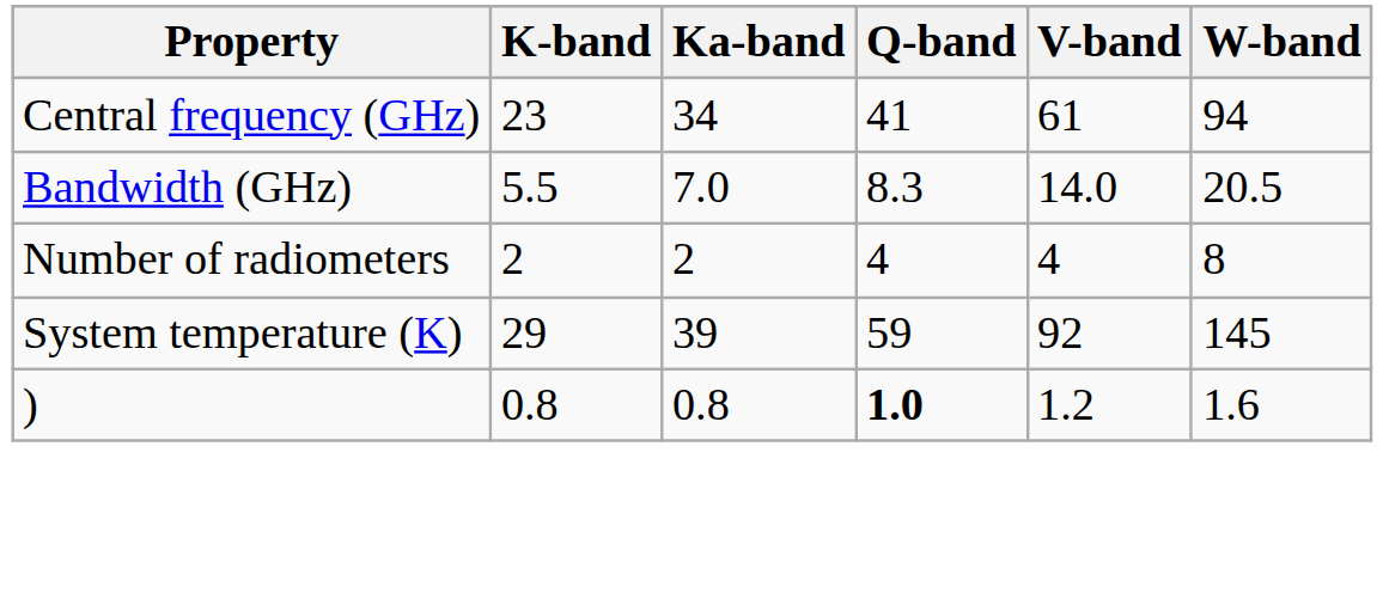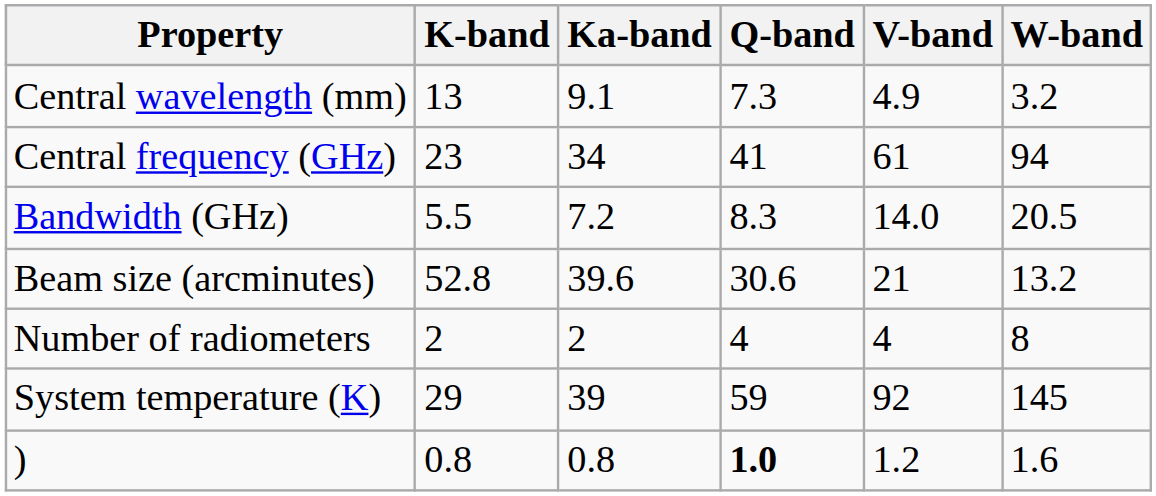 <table class="wikitable" style="margin:1em auto;">
 <tr style="background:#b0c4de; text-align:center;">
 <th>Property</th>
 <th>K-band</th>
 <th>Ka-band</th>
 <th>Q-band</th>
 <th>V-band</th>
 <th>W-band</th>
+</tr>
+<tr>
+<td>Central <a href='#'>wavelength</a> (mm)</td>
+<td>13</td>
+<td>9.1</td>
+<td>7.3</td>
+<td>4.9</td>
+<td>3.2</td>
 </tr>
 <tr>
 <td>Central <a href='#'>frequency</a> (<a href='#'>GHz</a>)</td>
 <td>23</td>
 <td>34</td>
 <td>41</td>
 <td>61</td>
 <td>94</td>
 </tr>
 <tr>
 <td><a href='#'>Bandwidth</a> (GHz)</td>
 <td>5.5</td>
-<td>7.0</td>
+<td>7.2</td>
 <td>8.3</td>
 <td>14.0</td>
 <td>20.5</td>
+</tr>
+<tr>
+<td>Beam size (arcminutes)</td>
+<td>52.8</td>
+<td>39.6</td>
+<td>30.6</td>
+<td>21</td>
+<td>13.2</td>
 </tr>
 <tr>
 <td>Number of radiometers</td>
 <td>2</td>
 <td>2</td>
 <td>4</td>
 <td>4</td>
 <td>8</td>
 </tr>
 <tr>
 <td>System temperature (<a href='#'>K</a>)</td>
 <td>29</td>
 <td>39</td>
 <td>59</td>
 <td>92</td>
 <td>145</td>
 </tr>
 <tr>
 <td>)</td>
 <td>0.8</td>
 <td>0.8</td>
 <td><strong>1.0</strong></td>
 <td>1.2</td>
 <td>1.6</td>
 </tr>
 </table>
